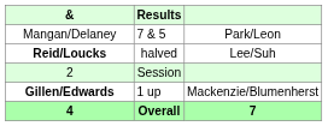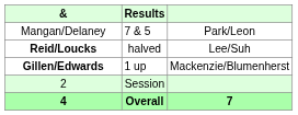 <table border="1" cellpadding="3" style="border-collapse: collapse; text-align:center;">
 <tr style="background:#ddffdd;">
 <th width=160> & </th>
 <th>Results</th>
 <th width=160></th>
 </tr>
 <tr>
 <td>Mangan/Delaney</td>
 <td align=left> 7 & 5</td>
 <td>Park/Leon</td>
 </tr>
 <tr>
 <td><strong>Reid/Loucks</strong></td>
 <td>halved</td>
 <td>Lee/Suh</td>
 </tr>
+<tr>
+<td><strong>Gillen/Edwards</strong></td>
+<td align=left> 1 up</td>
+<td>Mackenzie/Blumenherst</td>
+</tr>
 <tr style="background:#ddffdd;">
 <td>2</td>
 <td>Session</td>
 <td></td>
-</tr>
-<tr>
-<td><strong>Gillen/Edwards</strong></td>
-<td align=left> 1 up</td>
-<td>Mackenzie/Blumenherst</td>
 </tr>
 <tr style="background:#aaffaa;">
 <th>4</th>
 <th>Overall</th>
 <th>7</th>
 </tr>
 </table>
